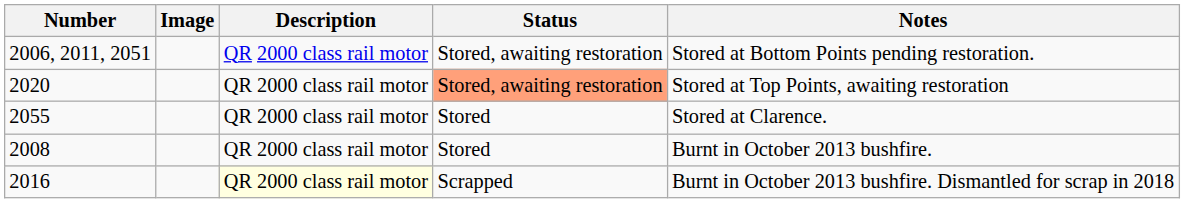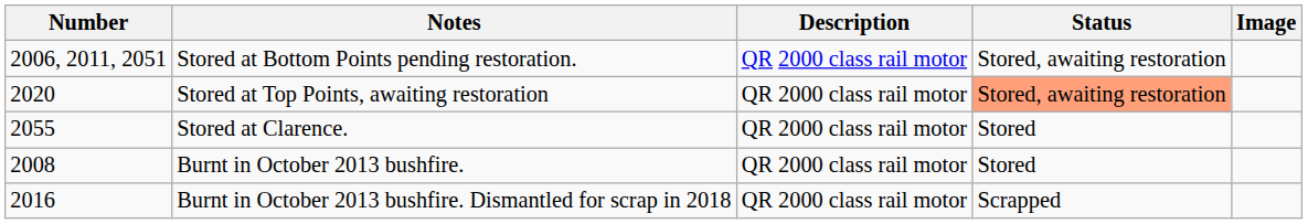 <table class="wikitable">
 <tr>
 <th>Number</th>
-<th>Image</th>
+<th>Notes</th>
 <th>Description</th>
 <th>Status</th>
-<th>Notes</th>
+<th>Image</th>
 </tr>
 <tr>
 <td>2006, 2011, 2051</td>
-<td></td>
+<td>Stored at Bottom Points pending restoration.</td>
 <td><a href='#'>QR</a> <a href='#'>2000 class rail motor</a></td>
 <td>Stored, awaiting restoration</td>
-<td>Stored at Bottom Points pending restoration.</td>
+<td></td>
 </tr>
 <tr>
 <td>2020</td>
-<td></td>
+<td>Stored at Top Points, awaiting restoration</td>
 <td>QR 2000 class rail motor</td>
 <td style="background: lightsalmon;">Stored, awaiting restoration</td>
-<td>Stored at Top Points, awaiting restoration</td>
+<td></td>
 </tr>
 <tr>
 <td>2055</td>
-<td></td>
+<td>Stored at Clarence.</td>
 <td>QR 2000 class rail motor</td>
 <td>Stored</td>
-<td>Stored at Clarence.</td>
+<td></td>
 </tr>
 <tr>
 <td>2008</td>
-<td></td>
+<td>Burnt in October 2013 bushfire.</td>
 <td>QR 2000 class rail motor</td>
 <td>Stored</td>
-<td>Burnt in October 2013 bushfire.</td>
+<td></td>
 </tr>
 <tr>
 <td>2016</td>
+<td>Burnt in October 2013 bushfire. Dismantled for scrap in 2018</td>
+<td>QR 2000 class rail motor</td>
+<td>Scrapped</td>
 <td></td>
-<td style="background: lightyellow;">QR 2000 class rail motor</td>
-<td>Scrapped</td>
-<td>Burnt in October 2013 bushfire. Dismantled for scrap in 2018</td>
 </tr>
 </table>
